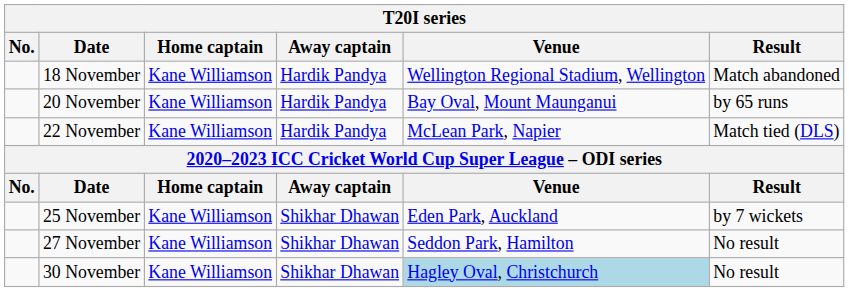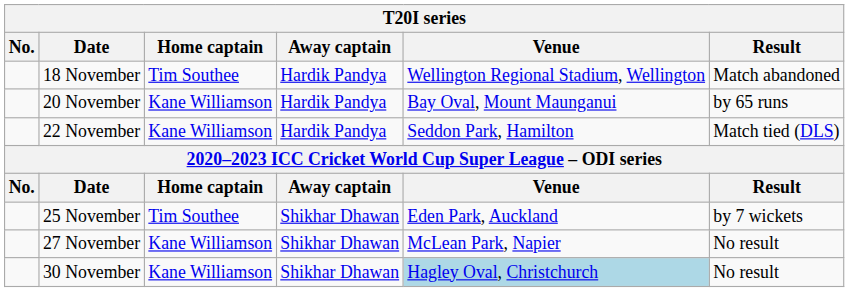 <table class="wikitable">
 <tr>
 <th colspan="9">T20I series</th>
 </tr>
 <tr>
 <th>No.</th>
 <th>Date</th>
 <th>Home captain</th>
 <th>Away captain</th>
 <th>Venue</th>
 <th>Result</th>
 </tr>
 <tr>
 <td></td>
 <td>18 November</td>
-<td><a href='#'>Kane Williamson</a></td>
+<td><a href='#'>Tim Southee</a></td>
 <td><a href='#'>Hardik Pandya</a></td>
 <td><a href='#'>Wellington Regional Stadium</a>, <a href='#'>Wellington</a></td>
 <td>Match abandoned</td>
 </tr>
 <tr>
 <td></td>
 <td>20 November</td>
 <td><a href='#'>Kane Williamson</a></td>
 <td><a href='#'>Hardik Pandya</a></td>
 <td><a href='#'>Bay Oval</a>, <a href='#'>Mount Maunganui</a></td>
 <td> by 65 runs</td>
 </tr>
 <tr>
 <td></td>
 <td>22 November</td>
 <td><a href='#'>Kane Williamson</a></td>
 <td><a href='#'>Hardik Pandya</a></td>
-<td><a href='#'>McLean Park</a>, <a href='#'>Napier</a></td>
+<td><a href='#'>Seddon Park</a>, <a href='#'>Hamilton</a></td>
 <td>Match tied (<a href='#'>DLS</a>)</td>
 </tr>
 <tr>
 <th colspan="9"><a href='#'>2020–2023 ICC Cricket World Cup Super League</a> – ODI series</th>
 </tr>
 <tr>
 <th>No.</th>
 <th>Date</th>
 <th>Home captain</th>
 <th>Away captain</th>
 <th>Venue</th>
 <th>Result</th>
 </tr>
 <tr>
 <td></td>
 <td>25 November</td>
-<td><a href='#'>Kane Williamson</a></td>
+<td><a href='#'>Tim Southee</a></td>
 <td><a href='#'>Shikhar Dhawan</a></td>
 <td><a href='#'>Eden Park</a>, <a href='#'>Auckland</a></td>
 <td> by 7 wickets</td>
 </tr>
 <tr>
 <td></td>
 <td>27 November</td>
 <td><a href='#'>Kane Williamson</a></td>
 <td><a href='#'>Shikhar Dhawan</a></td>
-<td><a href='#'>Seddon Park</a>, <a href='#'>Hamilton</a></td>
+<td><a href='#'>McLean Park</a>, <a href='#'>Napier</a></td>
 <td>No result</td>
 </tr>
 <tr>
 <td></td>
 <td>30 November</td>
 <td><a href='#'>Kane Williamson</a></td>
 <td><a href='#'>Shikhar Dhawan</a></td>
 <td style="background: lightblue;"><a href='#'>Hagley Oval</a>, <a href='#'>Christchurch</a></td>
 <td>No result</td>
 </tr>
 </table>
